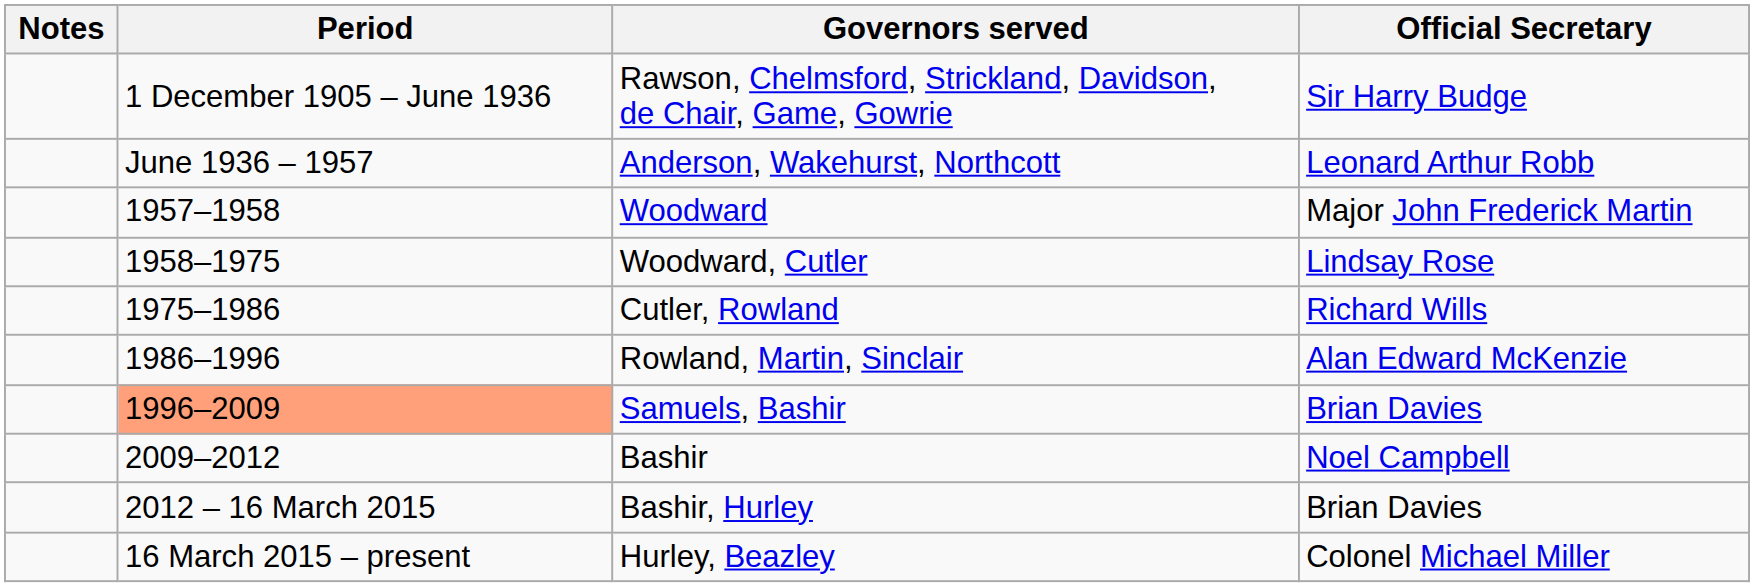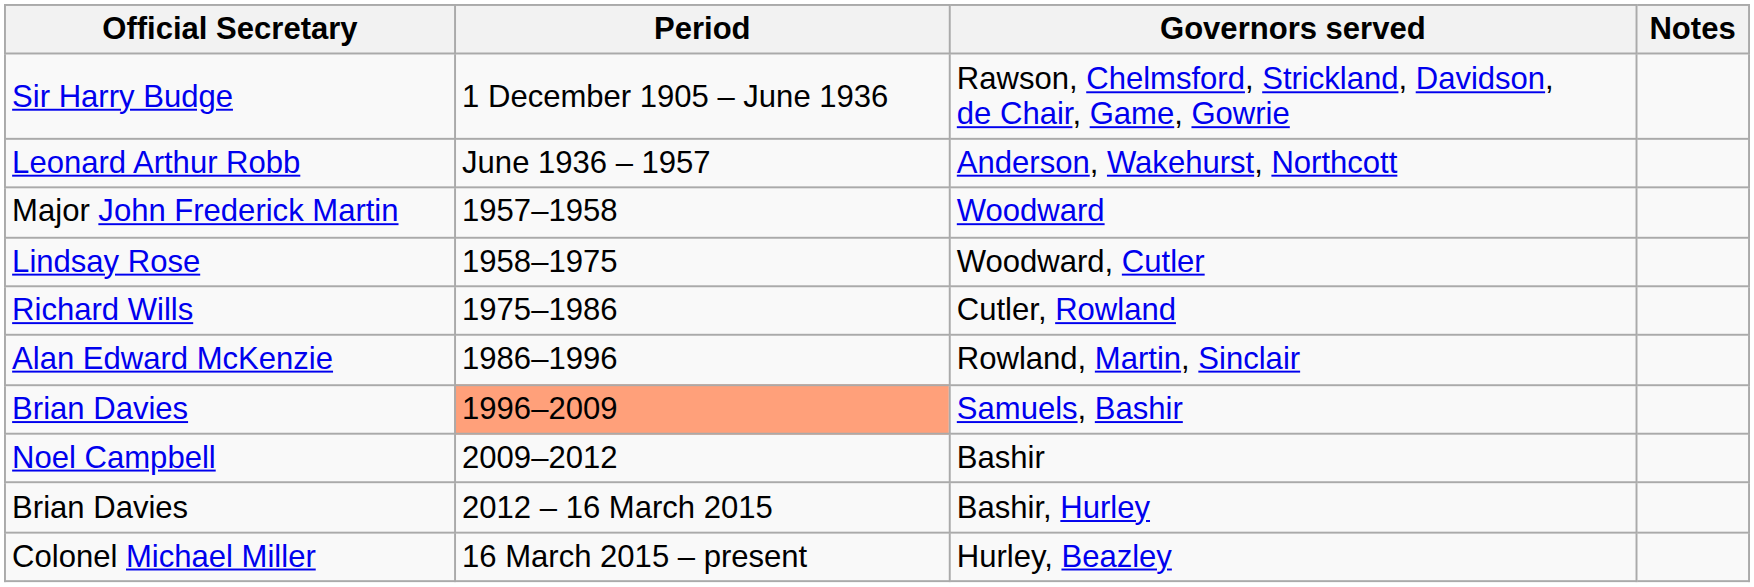 <table class="wikitable" width=900px>
 <tr>
-<th>Notes</th>
+<th>Official Secretary</th>
 <th>Period</th>
 <th>Governors served</th>
-<th>Official Secretary</th>
+<th>Notes</th>
 </tr>
 <tr ->
-<td></td>
+<td><a href='#'>Sir Harry Budge</a> </td>
 <td>1 December 1905 – June 1936</td>
 <td>Rawson, <a href='#'>Chelmsford</a>, <a href='#'>Strickland</a>, <a href='#'>Davidson</a>,<br><a href='#'>de Chair</a>, <a href='#'>Game</a>, <a href='#'>Gowrie</a></td>
-<td><a href='#'>Sir Harry Budge</a> </td>
+<td></td>
 </tr>
 <tr ->
-<td></td>
+<td><a href='#'>Leonard Arthur Robb</a> </td>
 <td>June 1936 – 1957</td>
 <td><a href='#'>Anderson</a>, <a href='#'>Wakehurst</a>, <a href='#'>Northcott</a></td>
-<td><a href='#'>Leonard Arthur Robb</a> </td>
+<td></td>
 </tr>
 <tr ->
-<td></td>
+<td>Major <a href='#'>John Frederick Martin</a> </td>
 <td>1957–1958</td>
 <td><a href='#'>Woodward</a></td>
-<td>Major <a href='#'>John Frederick Martin</a> </td>
+<td></td>
 </tr>
 <tr ->
-<td></td>
+<td><a href='#'>Lindsay Rose</a> </td>
 <td>1958–1975</td>
 <td>Woodward, <a href='#'>Cutler</a></td>
-<td><a href='#'>Lindsay Rose</a> </td>
+<td></td>
 </tr>
 <tr ->
-<td></td>
+<td><a href='#'>Richard Wills</a> </td>
 <td>1975–1986</td>
 <td>Cutler, <a href='#'>Rowland</a></td>
-<td><a href='#'>Richard Wills</a> </td>
+<td></td>
 </tr>
 <tr ->
-<td></td>
+<td><a href='#'>Alan Edward McKenzie</a></td>
 <td>1986–1996</td>
 <td>Rowland, <a href='#'>Martin</a>, <a href='#'>Sinclair</a></td>
-<td><a href='#'>Alan Edward McKenzie</a></td>
+<td></td>
 </tr>
 <tr ->
-<td></td>
+<td><a href='#'>Brian Davies</a> </td>
 <td style="background: lightsalmon;">1996–2009</td>
 <td><a href='#'>Samuels</a>, <a href='#'>Bashir</a></td>
-<td><a href='#'>Brian Davies</a> </td>
+<td></td>
 </tr>
 <tr ->
-<td></td>
+<td><a href='#'>Noel Campbell</a></td>
 <td>2009–2012</td>
 <td>Bashir</td>
-<td><a href='#'>Noel Campbell</a></td>
+<td></td>
 </tr>
 <tr ->
-<td></td>
+<td>Brian Davies </td>
 <td>2012 – 16 March 2015</td>
 <td>Bashir, <a href='#'>Hurley</a></td>
-<td>Brian Davies </td>
+<td></td>
 </tr>
 <tr ->
-<td></td>
+<td>Colonel <a href='#'>Michael Miller</a> </td>
 <td>16 March 2015 – present</td>
 <td>Hurley, <a href='#'>Beazley</a></td>
-<td>Colonel <a href='#'>Michael Miller</a> </td>
+<td></td>
 </tr>
 </table>
